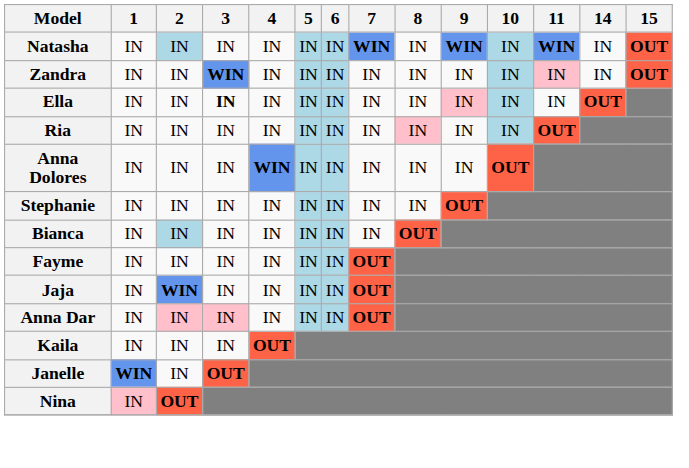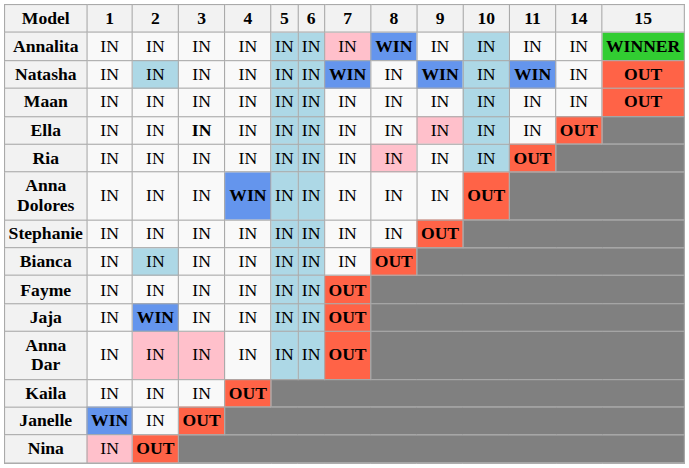 <table class="wikitable" style="text-align:center">
 <tr>
 <th>Model</th>
 <th>1</th>
 <th>2</th>
 <th>3</th>
 <th>4</th>
 <th>5</th>
 <th>6</th>
 <th>7</th>
 <th>8</th>
 <th>9</th>
 <th>10</th>
 <th>11</th>
 <th>14</th>
 <th>15</th>
 </tr>
 <tr>
+<th>Annalita</th>
+<td>IN</td>
+<td>IN</td>
+<td>IN</td>
+<td>IN</td>
+<td style="background:lightblue;">IN</td>
+<td style="background:lightblue;">IN</td>
+<td style="background:pink;">IN</td>
+<td style="background:cornflowerblue;"><strong>WIN</strong></td>
+<td>IN</td>
+<td style="background:lightblue;">IN</td>
+<td>IN</td>
+<td>IN</td>
+<td style="background:limegreen;"><strong>WINNER</strong></td>
+</tr>
+<tr>
 <th>Natasha</th>
 <td>IN</td>
 <td style="background:lightblue;">IN</td>
 <td>IN</td>
 <td>IN</td>
 <td style="background:lightblue;">IN</td>
 <td style="background:lightblue;">IN</td>
 <td style="background:cornflowerblue;"><strong>WIN</strong></td>
 <td>IN</td>
 <td style="background:cornflowerblue;"><strong>WIN</strong></td>
 <td style="background:lightblue;">IN</td>
 <td style="background:cornflowerblue;"><strong>WIN</strong></td>
 <td>IN</td>
 <td style="background:tomato;"><strong>OUT</strong></td>
 </tr>
 <tr>
-<th>Zandra</th>
+<th>Maan</th>
 <td>IN</td>
 <td>IN</td>
-<td style="background:cornflowerblue;"><strong>WIN</strong></td>
+<td>IN</td>
 <td>IN</td>
 <td style="background:lightblue;">IN</td>
 <td style="background:lightblue;">IN</td>
 <td>IN</td>
 <td>IN</td>
 <td>IN</td>
 <td style="background:lightblue;">IN</td>
-<td style="background:pink;">IN</td>
+<td>IN</td>
 <td>IN</td>
 <td style="background:tomato;"><strong>OUT</strong></td>
 </tr>
 <tr>
 <th>Ella</th>
 <td>IN</td>
 <td>IN</td>
 <td><strong>IN</strong></td>
 <td>IN</td>
 <td style="background:lightblue;">IN</td>
 <td style="background:lightblue;">IN</td>
 <td>IN</td>
 <td>IN</td>
 <td style="background:pink;">IN</td>
 <td style="background:lightblue;">IN</td>
 <td>IN</td>
 <td style="background:tomato;"><strong>OUT</strong></td>
 <td bgcolor="gray" colspan="1"></td>
 </tr>
 <tr>
 <th>Ria</th>
 <td>IN</td>
 <td>IN</td>
 <td>IN</td>
 <td>IN</td>
 <td style="background:lightblue;">IN</td>
 <td style="background:lightblue;">IN</td>
 <td>IN</td>
 <td style="background:pink;">IN</td>
 <td>IN</td>
 <td style="background:lightblue;">IN</td>
 <td style="background:tomato;"><strong>OUT</strong></td>
 <td bgcolor="gray" colspan="2"></td>
 </tr>
 <tr>
 <th>Anna Dolores</th>
 <td>IN</td>
 <td>IN</td>
 <td>IN</td>
 <td style="background:cornflowerblue;"><strong>WIN</strong></td>
 <td style="background:lightblue;">IN</td>
 <td style="background:lightblue;">IN</td>
 <td>IN</td>
 <td>IN</td>
 <td>IN</td>
 <td style="background:tomato;"><strong>OUT</strong></td>
 <td bgcolor="gray" colspan="3"></td>
 </tr>
 <tr>
 <th>Stephanie</th>
 <td>IN</td>
 <td>IN</td>
 <td>IN</td>
 <td>IN</td>
 <td style="background:lightblue;">IN</td>
 <td style="background:lightblue;">IN</td>
 <td>IN</td>
 <td>IN</td>
 <td style="background:tomato;"><strong>OUT</strong></td>
 <td bgcolor="gray" colspan="4"></td>
 </tr>
 <tr>
 <th>Bianca</th>
 <td>IN</td>
 <td style="background:lightblue;">IN</td>
 <td>IN</td>
 <td>IN</td>
 <td style="background:lightblue;">IN</td>
 <td style="background:lightblue;">IN</td>
 <td>IN</td>
 <td style="background:tomato;"><strong>OUT</strong></td>
 <td bgcolor="gray" colspan="5"></td>
 </tr>
 <tr>
 <th>Fayme</th>
 <td>IN</td>
 <td>IN</td>
 <td>IN</td>
 <td>IN</td>
 <td style="background:lightblue;">IN</td>
 <td style="background:lightblue;">IN</td>
 <td style="background:tomato;"><strong>OUT</strong></td>
 <td bgcolor="gray" colspan="6"></td>
 </tr>
 <tr>
 <th>Jaja</th>
 <td>IN</td>
 <td style="background:cornflowerblue;"><strong>WIN</strong></td>
 <td>IN</td>
 <td>IN</td>
 <td style="background:lightblue;">IN</td>
 <td style="background:lightblue;">IN</td>
 <td style="background:tomato;"><strong>OUT</strong></td>
 <td bgcolor="gray" colspan="6"></td>
 </tr>
 <tr>
 <th>Anna Dar</th>
 <td>IN</td>
 <td style="background:pink;">IN</td>
 <td style="background:pink;">IN</td>
 <td>IN</td>
 <td style="background:lightblue;">IN</td>
 <td style="background:lightblue;">IN</td>
 <td style="background:tomato;"><strong>OUT</strong></td>
 <td bgcolor="gray" colspan="6"></td>
 </tr>
 <tr>
 <th>Kaila</th>
 <td>IN</td>
 <td>IN</td>
 <td>IN</td>
 <td style="background:tomato;"><strong>OUT</strong></td>
 <td bgcolor="gray" colspan="9"></td>
 </tr>
 <tr>
 <th>Janelle</th>
 <td style="background:cornflowerblue;"><strong>WIN</strong></td>
 <td>IN</td>
 <td style="background:tomato;"><strong>OUT</strong></td>
 <td bgcolor="gray" colspan="10"></td>
 </tr>
 <tr>
 <th>Nina</th>
 <td style="background:pink;">IN</td>
 <td style="background:tomato;"><strong>OUT</strong></td>
 <td bgcolor="gray" colspan="11"></td>
 </tr>
 <tr>
 </tr>
 </table>
